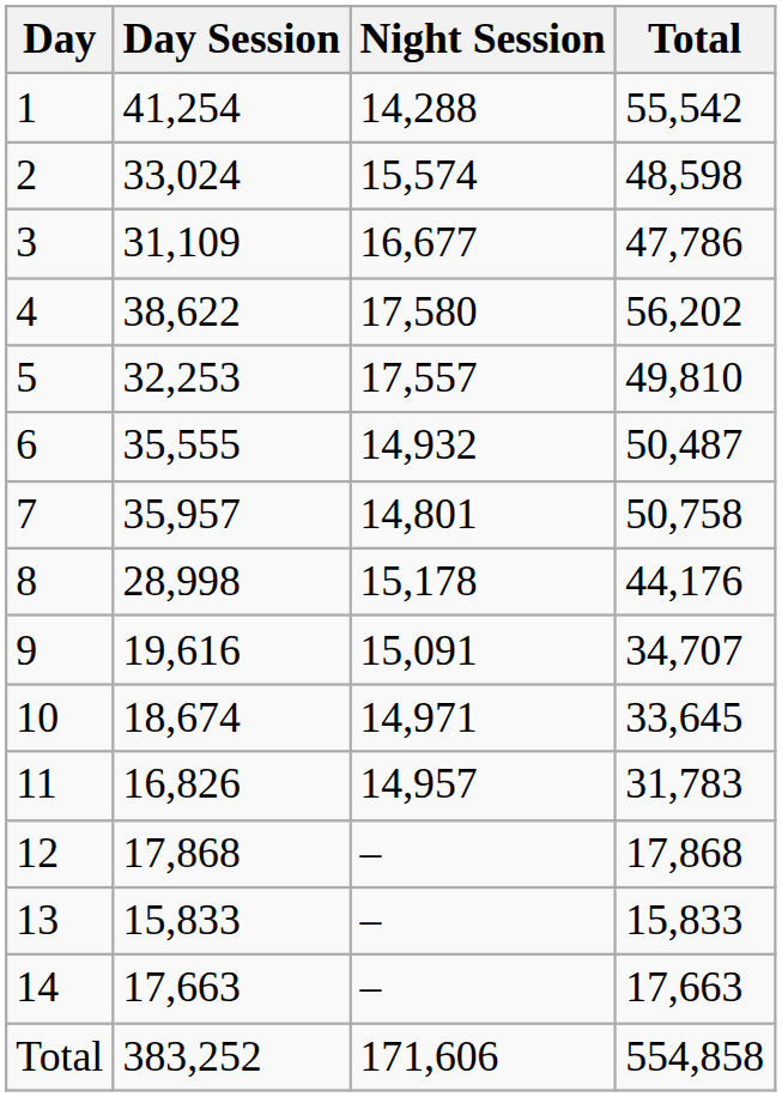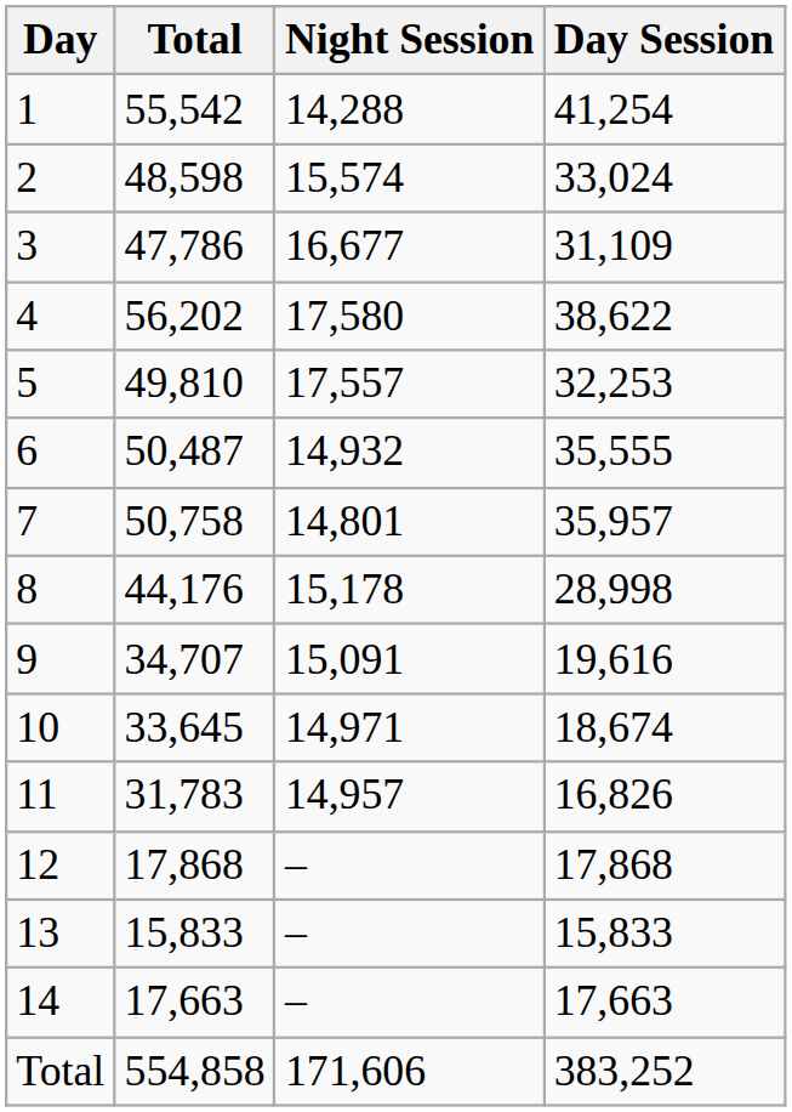 <table class="wikitable">
 <tr>
 <th>Day</th>
+<th>Total</th>
+<th>Night Session</th>
 <th>Day Session</th>
-<th>Night Session</th>
-<th>Total</th>
 </tr>
 <tr>
 <td>1</td>
+<td>55,542</td>
+<td>14,288</td>
 <td>41,254</td>
-<td>14,288</td>
-<td>55,542</td>
 </tr>
 <tr>
 <td>2</td>
+<td>48,598</td>
+<td>15,574</td>
 <td>33,024</td>
-<td>15,574</td>
-<td>48,598</td>
 </tr>
 <tr>
 <td>3</td>
+<td>47,786</td>
+<td>16,677</td>
 <td>31,109</td>
-<td>16,677</td>
-<td>47,786</td>
 </tr>
 <tr>
 <td>4</td>
+<td>56,202</td>
+<td>17,580</td>
 <td>38,622</td>
-<td>17,580</td>
-<td>56,202</td>
 </tr>
 <tr>
 <td>5</td>
+<td>49,810</td>
+<td>17,557</td>
 <td>32,253</td>
-<td>17,557</td>
-<td>49,810</td>
 </tr>
 <tr>
 <td>6</td>
+<td>50,487</td>
+<td>14,932</td>
 <td>35,555</td>
-<td>14,932</td>
-<td>50,487</td>
 </tr>
 <tr>
 <td>7</td>
+<td>50,758</td>
+<td>14,801</td>
 <td>35,957</td>
-<td>14,801</td>
-<td>50,758</td>
 </tr>
 <tr>
 <td>8</td>
+<td>44,176</td>
+<td>15,178</td>
 <td>28,998</td>
-<td>15,178</td>
-<td>44,176</td>
 </tr>
 <tr>
 <td>9</td>
+<td>34,707</td>
+<td>15,091</td>
 <td>19,616</td>
-<td>15,091</td>
-<td>34,707</td>
 </tr>
 <tr>
 <td>10</td>
+<td>33,645</td>
+<td>14,971</td>
 <td>18,674</td>
-<td>14,971</td>
-<td>33,645</td>
 </tr>
 <tr>
 <td>11</td>
+<td>31,783</td>
+<td>14,957</td>
 <td>16,826</td>
-<td>14,957</td>
-<td>31,783</td>
 </tr>
 <tr>
 <td>12</td>
 <td>17,868</td>
 <td>–</td>
 <td>17,868</td>
 </tr>
 <tr>
 <td>13</td>
 <td>15,833</td>
 <td>–</td>
 <td>15,833</td>
 </tr>
 <tr>
 <td>14</td>
 <td>17,663</td>
 <td>–</td>
 <td>17,663</td>
 </tr>
 <tr>
 <td>Total</td>
+<td>554,858</td>
+<td>171,606</td>
 <td>383,252</td>
-<td>171,606</td>
-<td>554,858</td>
 </tr>
 </table>
